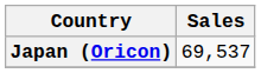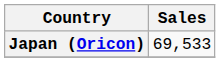 <table class="wikitable plainrowheaders">
 <tr>
 <th>Country</th>
 <th>Sales</th>
 </tr>
 <tr>
 <th scope="row">Japan (<a href='#'>Oricon</a>)</th>
-<td>69,537</td>
+<td>69,533</td>
 </tr>
 <tr>
 </tr>
 </table>
